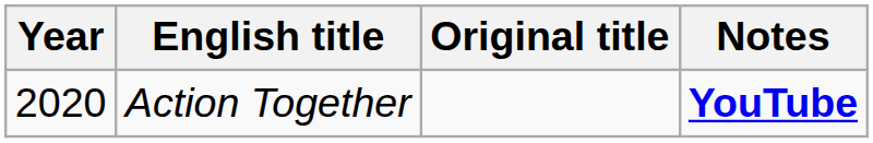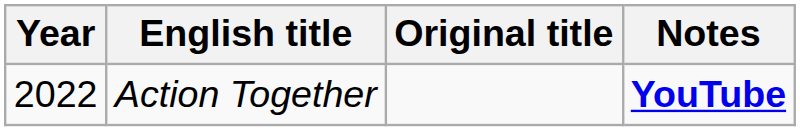 <table class="wikitable sortable">
 <tr>
 <th>Year</th>
 <th>English title</th>
 <th>Original title</th>
 <th class="unsortable">Notes</th>
 </tr>
 <tr>
-<td>2020</td>
+<td>2022</td>
 <td><em>Action Together</em></td>
 <td></td>
 <td><strong><a href='#'>YouTube</a></strong></td>
 </tr>
 </table>
